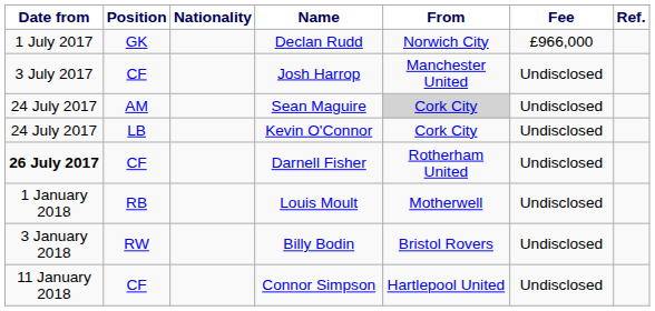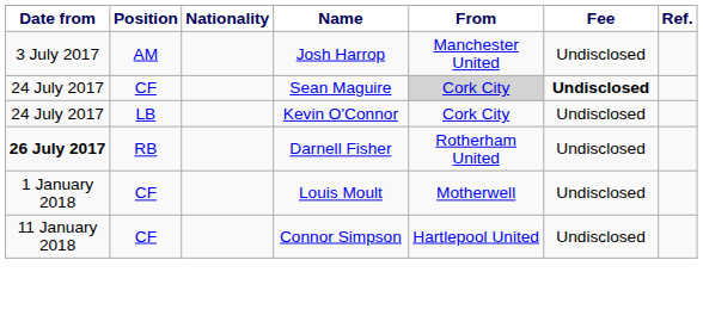 <table class="wikitable"  style="text-align:center; font-size:90%; ">
 <tr>
 <th style="background:#fff; color:#00005a; width:110px;">Date from</th>
 <th style="background:#fff; color:#00005a; width:50px;">Position</th>
 <th style="background:#fff; color:#00005a; width:50px;">Nationality</th>
 <th style="background:#fff; color:#00005a; width:150px;">Name</th>
 <th style="background:#fff; color:#00005a; width:140px;">From</th>
 <th style="background:#fff; color:#00005a; width:100px;">Fee</th>
 <th style="background:#fff; color:#00005a; width:25px;">Ref.</th>
 </tr>
 <tr>
-<td>1 July 2017</td>
-<td><a href='#'>GK</a></td>
-<td></td>
-<td><a href='#'>Declan Rudd</a></td>
-<td><a href='#'>Norwich City</a></td>
-<td>£966,000</td>
-<td></td>
-</tr>
-<tr>
 <td>3 July 2017</td>
-<td><a href='#'>CF</a></td>
+<td><a href='#'>AM</a></td>
 <td></td>
 <td><a href='#'>Josh Harrop</a></td>
 <td><a href='#'>Manchester United</a></td>
 <td>Undisclosed</td>
 <td></td>
 </tr>
 <tr>
 <td>24 July 2017</td>
-<td><a href='#'>AM</a></td>
+<td><a href='#'>CF</a></td>
 <td></td>
 <td><a href='#'>Sean Maguire</a></td>
 <td style="background: lightgrey;"><a href='#'>Cork City</a></td>
-<td>Undisclosed</td>
+<td><strong>Undisclosed</strong></td>
 <td></td>
 </tr>
 <tr>
 <td>24 July 2017</td>
 <td><a href='#'>LB</a></td>
 <td></td>
 <td><a href='#'>Kevin O'Connor</a></td>
 <td><a href='#'>Cork City</a></td>
 <td>Undisclosed</td>
 <td></td>
 </tr>
 <tr>
 <td><strong>26 July 2017</strong></td>
-<td><a href='#'>CF</a></td>
+<td><a href='#'>RB</a></td>
 <td></td>
 <td><a href='#'>Darnell Fisher</a></td>
 <td><a href='#'>Rotherham United</a></td>
 <td>Undisclosed</td>
 <td></td>
 </tr>
 <tr>
 <td>1 January 2018</td>
-<td><a href='#'>RB</a></td>
+<td><a href='#'>CF</a></td>
 <td></td>
 <td><a href='#'>Louis Moult</a></td>
 <td><a href='#'>Motherwell</a></td>
-<td>Undisclosed</td>
-<td></td>
-</tr>
-<tr>
-<td>3 January 2018</td>
-<td><a href='#'>RW</a></td>
-<td></td>
-<td><a href='#'>Billy Bodin</a></td>
-<td><a href='#'>Bristol Rovers</a></td>
 <td>Undisclosed</td>
 <td></td>
 </tr>
 <tr>
 <td>11 January 2018</td>
 <td><a href='#'>CF</a></td>
 <td></td>
 <td><a href='#'>Connor Simpson</a></td>
 <td><a href='#'>Hartlepool United</a></td>
 <td>Undisclosed</td>
 <td></td>
 </tr>
 </table>
